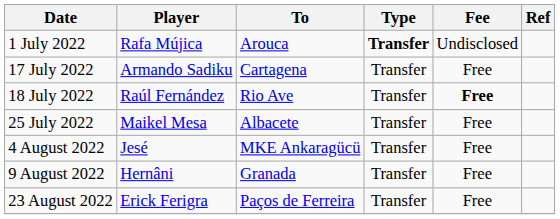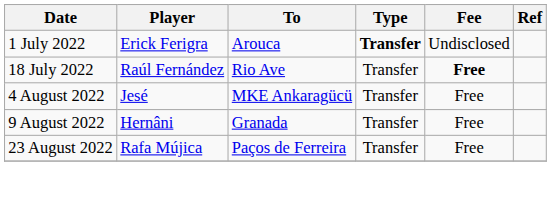 <table class="wikitable">
 <tr>
 <th>Date</th>
 <th>Player</th>
 <th>To</th>
 <th>Type</th>
 <th>Fee</th>
 <th>Ref</th>
 </tr>
 <tr>
 <td>1 July 2022</td>
-<td> <a href='#'>Rafa Mújica</a></td>
+<td> <a href='#'>Erick Ferigra</a></td>
 <td> <a href='#'>Arouca</a></td>
 <td align=center><strong>Transfer</strong></td>
 <td align=center>Undisclosed</td>
-<td align=center></td>
-</tr>
-<tr>
-<td>17 July 2022</td>
-<td> <a href='#'>Armando Sadiku</a></td>
-<td><a href='#'>Cartagena</a></td>
-<td align=center>Transfer</td>
-<td align=center>Free</td>
 <td align=center></td>
 </tr>
 <tr>
 <td>18 July 2022</td>
 <td> <a href='#'>Raúl Fernández</a></td>
 <td> <a href='#'>Rio Ave</a></td>
 <td align=center>Transfer</td>
 <td align=center><strong>Free</strong></td>
-<td align=center></td>
-</tr>
-<tr>
-<td>25 July 2022</td>
-<td> <a href='#'>Maikel Mesa</a></td>
-<td><a href='#'>Albacete</a></td>
-<td align=center>Transfer</td>
-<td align=center>Free</td>
 <td align=center></td>
 </tr>
 <tr>
 <td>4 August 2022</td>
 <td> <a href='#'>Jesé</a></td>
 <td> <a href='#'>MKE Ankaragücü</a></td>
 <td align=center>Transfer</td>
 <td align=center>Free</td>
 <td align=center></td>
 </tr>
 <tr>
 <td>9 August 2022</td>
 <td> <a href='#'>Hernâni</a></td>
 <td><a href='#'>Granada</a></td>
 <td align=center>Transfer</td>
 <td align=center>Free</td>
 <td align=center></td>
 </tr>
 <tr>
 <td>23 August 2022</td>
-<td> <a href='#'>Erick Ferigra</a></td>
+<td> <a href='#'>Rafa Mújica</a></td>
 <td> <a href='#'>Paços de Ferreira</a></td>
 <td align=center>Transfer</td>
 <td align=center>Free</td>
 <td align=center></td>
 </tr>
 <tr>
 </tr>
 </table>
